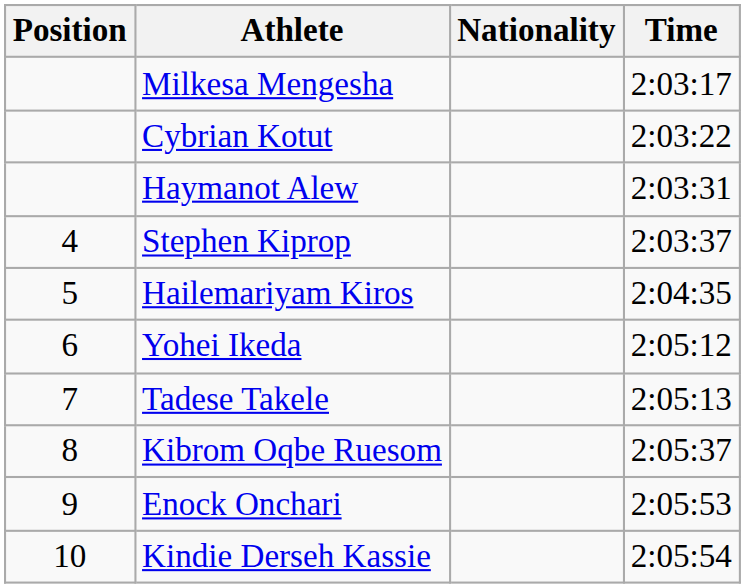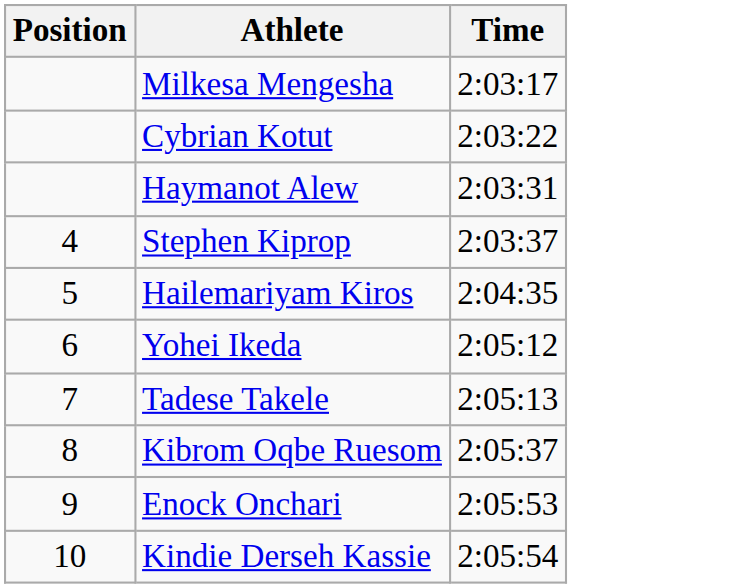 <table class="wikitable sortable">
 <tr>
 <th scope="col">Position</th>
 <th scope="col">Athlete</th>
-<th scope="col">Nationality</th>
 <th scope="col">Time</th>
 </tr>
 <tr>
 <td style="text-align:center"></td>
 <td><a href='#'>Milkesa Mengesha</a></td>
-<td></td>
 <td>2:03:17</td>
 </tr>
 <tr>
 <td style="text-align:center"></td>
 <td><a href='#'>Cybrian Kotut</a></td>
-<td></td>
 <td>2:03:22</td>
 </tr>
 <tr>
 <td style="text-align:center"></td>
 <td><a href='#'>Haymanot Alew</a></td>
-<td></td>
 <td>2:03:31</td>
 </tr>
 <tr>
 <td style="text-align:center">4</td>
 <td><a href='#'>Stephen Kiprop</a></td>
-<td></td>
 <td>2:03:37</td>
 </tr>
 <tr>
 <td style="text-align:center">5</td>
 <td><a href='#'>Hailemariyam Kiros</a></td>
-<td></td>
 <td>2:04:35</td>
 </tr>
 <tr>
 <td style="text-align:center">6</td>
 <td><a href='#'>Yohei Ikeda</a></td>
-<td></td>
 <td>2:05:12</td>
 </tr>
 <tr>
 <td style="text-align:center">7</td>
 <td><a href='#'>Tadese Takele</a></td>
-<td></td>
 <td>2:05:13</td>
 </tr>
 <tr>
 <td style="text-align:center">8</td>
 <td><a href='#'>Kibrom Oqbe Ruesom</a></td>
-<td></td>
 <td>2:05:37</td>
 </tr>
 <tr>
 <td style="text-align:center">9</td>
 <td><a href='#'>Enock Onchari</a></td>
-<td></td>
 <td>2:05:53</td>
 </tr>
 <tr>
 <td style="text-align:center">10</td>
 <td><a href='#'>Kindie Derseh Kassie</a></td>
-<td></td>
 <td>2:05:54</td>
 </tr>
 </table>
